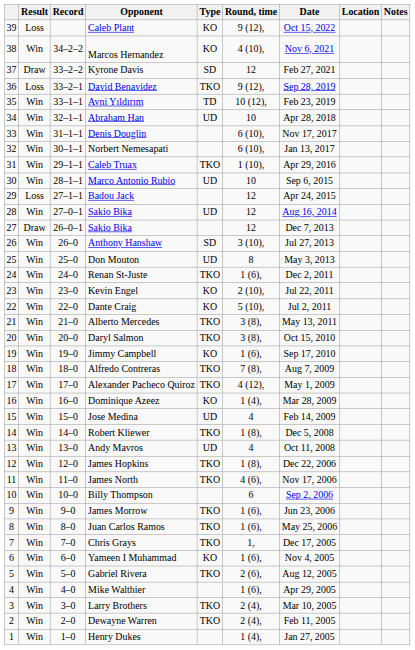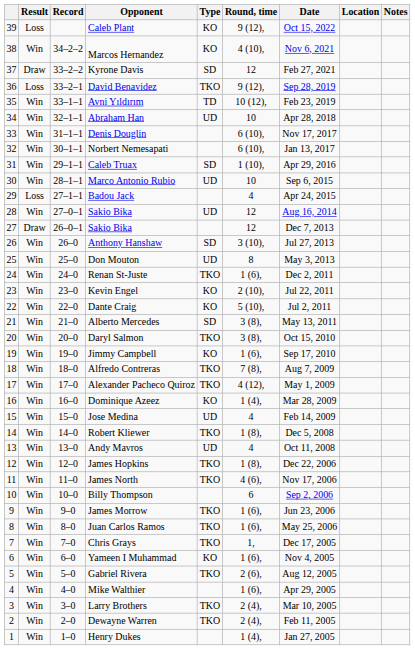 <table class="wikitable" style="text-align:center">
 <tr>
 <th></th>
 <th>Result</th>
 <th>Record</th>
 <th>Opponent</th>
 <th>Type</th>
 <th>Round, time</th>
 <th>Date</th>
 <th>Location</th>
 <th>Notes</th>
 </tr>
 <tr>
 <td>39</td>
 <td>Loss</td>
 <td></td>
 <td style="text-align:left;"><a href='#'>Caleb Plant</a></td>
 <td>KO</td>
 <td>9 (12), </td>
 <td><a href='#'>Oct 15, 2022</a></td>
 <td style="text-align:left;"></td>
 <td></td>
 </tr>
 <tr>
 <td>38</td>
 <td>Win</td>
 <td>34–2–2</td>
 <td style="text-align:left;"><br>Marcos Hernandez</td>
 <td>KO</td>
 <td>4 (10), </td>
 <td><a href='#'>Nov 6, 2021</a></td>
 <td style="text-align:left;"><br></td>
 <td></td>
 </tr>
 <tr>
 <td>37</td>
 <td>Draw</td>
 <td>33–2–2</td>
 <td style="text-align:left;">Kyrone Davis</td>
 <td>SD</td>
 <td>12</td>
 <td>Feb 27, 2021</td>
 <td style="text-align:left;"></td>
 <td></td>
 </tr>
 <tr>
 <td>36</td>
 <td>Loss</td>
 <td>33–2–1</td>
 <td style="text-align:left;"><a href='#'>David Benavidez</a></td>
 <td>TKO</td>
 <td>9 (12), </td>
 <td><a href='#'>Sep 28, 2019</a></td>
 <td style="text-align:left;"></td>
 <td style="text-align:left;"></td>
 </tr>
 <tr>
 <td>35</td>
 <td>Win</td>
 <td>33–1–1</td>
 <td style="text-align:left;"><a href='#'>Avni Yıldırım</a></td>
 <td>TD</td>
 <td>10 (12), </td>
 <td>Feb 23, 2019</td>
 <td style="text-align:left;"></td>
 <td align=left></td>
 </tr>
 <tr>
 <td>34</td>
 <td>Win</td>
 <td>32–1–1</td>
 <td style="text-align:left;"><a href='#'>Abraham Han</a></td>
 <td>UD</td>
 <td>10</td>
 <td>Apr 28, 2018</td>
 <td style="text-align:left;"></td>
 <td></td>
 </tr>
 <tr>
 <td>33</td>
 <td>Win</td>
 <td>31–1–1</td>
 <td style="text-align:left;"><a href='#'>Denis Douglin</a></td>
 <td></td>
 <td>6 (10), </td>
 <td>Nov 17, 2017</td>
 <td style="text-align:left;"></td>
 <td style="text-align:left;"></td>
 </tr>
 <tr>
 <td>32</td>
 <td>Win</td>
 <td>30–1–1</td>
 <td style="text-align:left;">Norbert Nemesapati</td>
 <td></td>
 <td>6 (10), </td>
 <td>Jan 13, 2017</td>
 <td style="text-align:left;"></td>
 <td></td>
 </tr>
 <tr>
 <td>31</td>
 <td>Win</td>
 <td>29–1–1</td>
 <td style="text-align:left;"><a href='#'>Caleb Truax</a></td>
-<td>TKO</td>
+<td>SD</td>
 <td>1 (10), </td>
 <td>Apr 29, 2016</td>
 <td style="text-align:left;"></td>
 <td></td>
 </tr>
 <tr>
 <td>30</td>
 <td>Win</td>
 <td>28–1–1</td>
 <td style="text-align:left;"><a href='#'>Marco Antonio Rubio</a></td>
 <td>UD</td>
 <td>10</td>
 <td>Sep 6, 2015</td>
 <td style="text-align:left;"></td>
 <td></td>
 </tr>
 <tr>
 <td>29</td>
 <td>Loss</td>
 <td>27–1–1</td>
 <td style="text-align:left;"><a href='#'>Badou Jack</a></td>
 <td></td>
-<td>12</td>
+<td>4</td>
 <td>Apr 24, 2015</td>
 <td style="text-align:left;"></td>
 <td style="text-align:left;"></td>
 </tr>
 <tr>
 <td>28</td>
 <td>Win</td>
 <td>27–0–1</td>
 <td style="text-align:left;"><a href='#'>Sakio Bika</a></td>
 <td>UD</td>
 <td>12</td>
 <td><a href='#'>Aug 16, 2014</a></td>
 <td style="text-align:left;"></td>
 <td style="text-align:left;"></td>
 </tr>
 <tr>
 <td>27</td>
 <td>Draw</td>
 <td>26–0–1</td>
 <td style="text-align:left;"><a href='#'>Sakio Bika</a></td>
 <td></td>
 <td>12</td>
 <td>Dec 7, 2013</td>
 <td style="text-align:left;"></td>
 <td style="text-align:left;"></td>
 </tr>
 <tr>
 <td>26</td>
 <td>Win</td>
 <td>26–0</td>
 <td style="text-align:left;"><a href='#'>Anthony Hanshaw</a></td>
 <td>SD</td>
 <td>3 (10), </td>
 <td>Jul 27, 2013</td>
 <td style="text-align:left;"></td>
 <td></td>
 </tr>
 <tr>
 <td>25</td>
 <td>Win</td>
 <td>25–0</td>
 <td style="text-align:left;">Don Mouton</td>
 <td>UD</td>
 <td>8</td>
 <td>May 3, 2013</td>
 <td style="text-align:left;"></td>
 <td></td>
 </tr>
 <tr>
 <td>24</td>
 <td>Win</td>
 <td>24–0</td>
 <td style="text-align:left;">Renan St-Juste</td>
 <td>TKO</td>
 <td>1 (6), </td>
 <td>Dec 2, 2011</td>
 <td style="text-align:left;"></td>
 <td></td>
 </tr>
 <tr>
 <td>23</td>
 <td>Win</td>
 <td>23–0</td>
 <td style="text-align:left;">Kevin Engel</td>
 <td>KO</td>
 <td>2 (10), </td>
 <td>Jul 22, 2011</td>
 <td style="text-align:left;"></td>
 <td></td>
 </tr>
 <tr>
 <td>22</td>
 <td>Win</td>
 <td>22–0</td>
 <td style="text-align:left;">Dante Craig</td>
 <td>KO</td>
 <td>5 (10), </td>
 <td>Jul 2, 2011</td>
 <td style="text-align:left;"></td>
 <td style="text-align:left;"></td>
 </tr>
 <tr>
 <td>21</td>
 <td>Win</td>
 <td>21–0</td>
 <td style="text-align:left;">Alberto Mercedes</td>
-<td>TKO</td>
+<td>SD</td>
 <td>3 (8), </td>
 <td>May 13, 2011</td>
 <td style="text-align:left;"></td>
 <td></td>
 </tr>
 <tr>
 <td>20</td>
 <td>Win</td>
 <td>20–0</td>
 <td style="text-align:left;">Daryl Salmon</td>
 <td>TKO</td>
 <td>3 (8), </td>
 <td>Oct 15, 2010</td>
 <td style="text-align:left;"></td>
 <td></td>
 </tr>
 <tr>
 <td>19</td>
 <td>Win</td>
 <td>19–0</td>
 <td style="text-align:left;">Jimmy Campbell</td>
 <td>KO</td>
 <td>1 (6), </td>
 <td>Sep 17, 2010</td>
 <td style="text-align:left;"></td>
 <td></td>
 </tr>
 <tr>
 <td>18</td>
 <td>Win</td>
 <td>18–0</td>
 <td style="text-align:left;">Alfredo Contreras</td>
 <td>TKO</td>
 <td>7 (8), </td>
 <td>Aug 7, 2009</td>
 <td style="text-align:left;"></td>
 <td></td>
 </tr>
 <tr>
 <td>17</td>
 <td>Win</td>
 <td>17–0</td>
 <td style="text-align:left;">Alexander Pacheco Quiroz</td>
 <td>TKO</td>
 <td>4 (12), </td>
 <td>May 1, 2009</td>
 <td style="text-align:left;"></td>
 <td></td>
 </tr>
 <tr>
 <td>16</td>
 <td>Win</td>
 <td>16–0</td>
 <td style="text-align:left;">Dominique Azeez</td>
 <td>KO</td>
 <td>1 (4), </td>
 <td>Mar 28, 2009</td>
 <td style="text-align:left;"></td>
 <td></td>
 </tr>
 <tr>
 <td>15</td>
 <td>Win</td>
 <td>15–0</td>
 <td style="text-align:left;">Jose Medina</td>
 <td>UD</td>
 <td>4</td>
 <td>Feb 14, 2009</td>
 <td style="text-align:left;"></td>
 <td></td>
 </tr>
 <tr>
 <td>14</td>
 <td>Win</td>
 <td>14–0</td>
 <td style="text-align:left;">Robert Kliewer</td>
 <td>TKO</td>
 <td>1 (8), </td>
 <td>Dec 5, 2008</td>
 <td style="text-align:left;"></td>
 <td></td>
 </tr>
 <tr>
 <td>13</td>
 <td>Win</td>
 <td>13–0</td>
 <td style="text-align:left;">Andy Mavros</td>
 <td>UD</td>
 <td>4</td>
 <td>Oct 11, 2008</td>
 <td style="text-align:left;"></td>
 <td></td>
 </tr>
 <tr>
 <td>12</td>
 <td>Win</td>
 <td>12–0</td>
 <td style="text-align:left;">James Hopkins</td>
 <td>TKO</td>
 <td>1 (8), </td>
 <td>Dec 22, 2006</td>
 <td style="text-align:left;"></td>
 <td></td>
 </tr>
 <tr>
 <td>11</td>
 <td>Win</td>
 <td>11–0</td>
 <td style="text-align:left;">James North</td>
 <td>TKO</td>
 <td>4 (6), </td>
 <td>Nov 17, 2006</td>
 <td style="text-align:left;"></td>
 <td></td>
 </tr>
 <tr>
 <td>10</td>
 <td>Win</td>
 <td>10–0</td>
 <td style="text-align:left;">Billy Thompson</td>
 <td></td>
 <td>6</td>
 <td><a href='#'>Sep 2, 2006</a></td>
 <td style="text-align:left;"></td>
 <td></td>
 </tr>
 <tr>
 <td>9</td>
 <td>Win</td>
 <td>9–0</td>
 <td style="text-align:left;">James Morrow</td>
 <td>TKO</td>
 <td>1 (6), </td>
 <td>Jun 23, 2006</td>
 <td style="text-align:left;"></td>
 <td></td>
 </tr>
 <tr>
 <td>8</td>
 <td>Win</td>
 <td>8–0</td>
 <td style="text-align:left;">Juan Carlos Ramos</td>
 <td>TKO</td>
 <td>1 (6), </td>
 <td>May 25, 2006</td>
 <td style="text-align:left;"></td>
 <td></td>
 </tr>
 <tr>
 <td>7</td>
 <td>Win</td>
 <td>7–0</td>
 <td style="text-align:left;">Chris Grays</td>
 <td>TKO</td>
 <td>1, </td>
 <td>Dec 17, 2005</td>
 <td style="text-align:left;"></td>
 <td></td>
 </tr>
 <tr>
 <td>6</td>
 <td>Win</td>
 <td>6–0</td>
 <td style="text-align:left;">Yameen I Muhammad</td>
 <td>KO</td>
 <td>1 (6), </td>
 <td>Nov 4, 2005</td>
 <td style="text-align:left;"></td>
 <td></td>
 </tr>
 <tr>
 <td>5</td>
 <td>Win</td>
 <td>5–0</td>
 <td style="text-align:left;">Gabriel Rivera</td>
 <td>TKO</td>
 <td>2 (6), </td>
 <td>Aug 12, 2005</td>
 <td style="text-align:left;"></td>
 <td></td>
 </tr>
 <tr>
 <td>4</td>
 <td>Win</td>
 <td>4–0</td>
 <td style="text-align:left;">Mike Walthier</td>
 <td></td>
 <td>1 (6), </td>
 <td>Apr 29, 2005</td>
 <td style="text-align:left;"></td>
 <td></td>
 </tr>
 <tr>
 <td>3</td>
 <td>Win</td>
 <td>3–0</td>
 <td style="text-align:left;">Larry Brothers</td>
 <td>TKO</td>
 <td>2 (4), </td>
 <td>Mar 10, 2005</td>
 <td style="text-align:left;"></td>
 <td></td>
 </tr>
 <tr>
 <td>2</td>
 <td>Win</td>
 <td>2–0</td>
 <td style="text-align:left;">Dewayne Warren</td>
 <td>TKO</td>
 <td>2 (4), </td>
 <td>Feb 11, 2005</td>
 <td style="text-align:left;"></td>
 <td></td>
 </tr>
 <tr>
 <td>1</td>
 <td>Win</td>
 <td>1–0</td>
 <td style="text-align:left;">Henry Dukes</td>
 <td></td>
 <td>1 (4), </td>
 <td>Jan 27, 2005</td>
 <td style="text-align:left;"></td>
 <td></td>
 </tr>
 </table>
